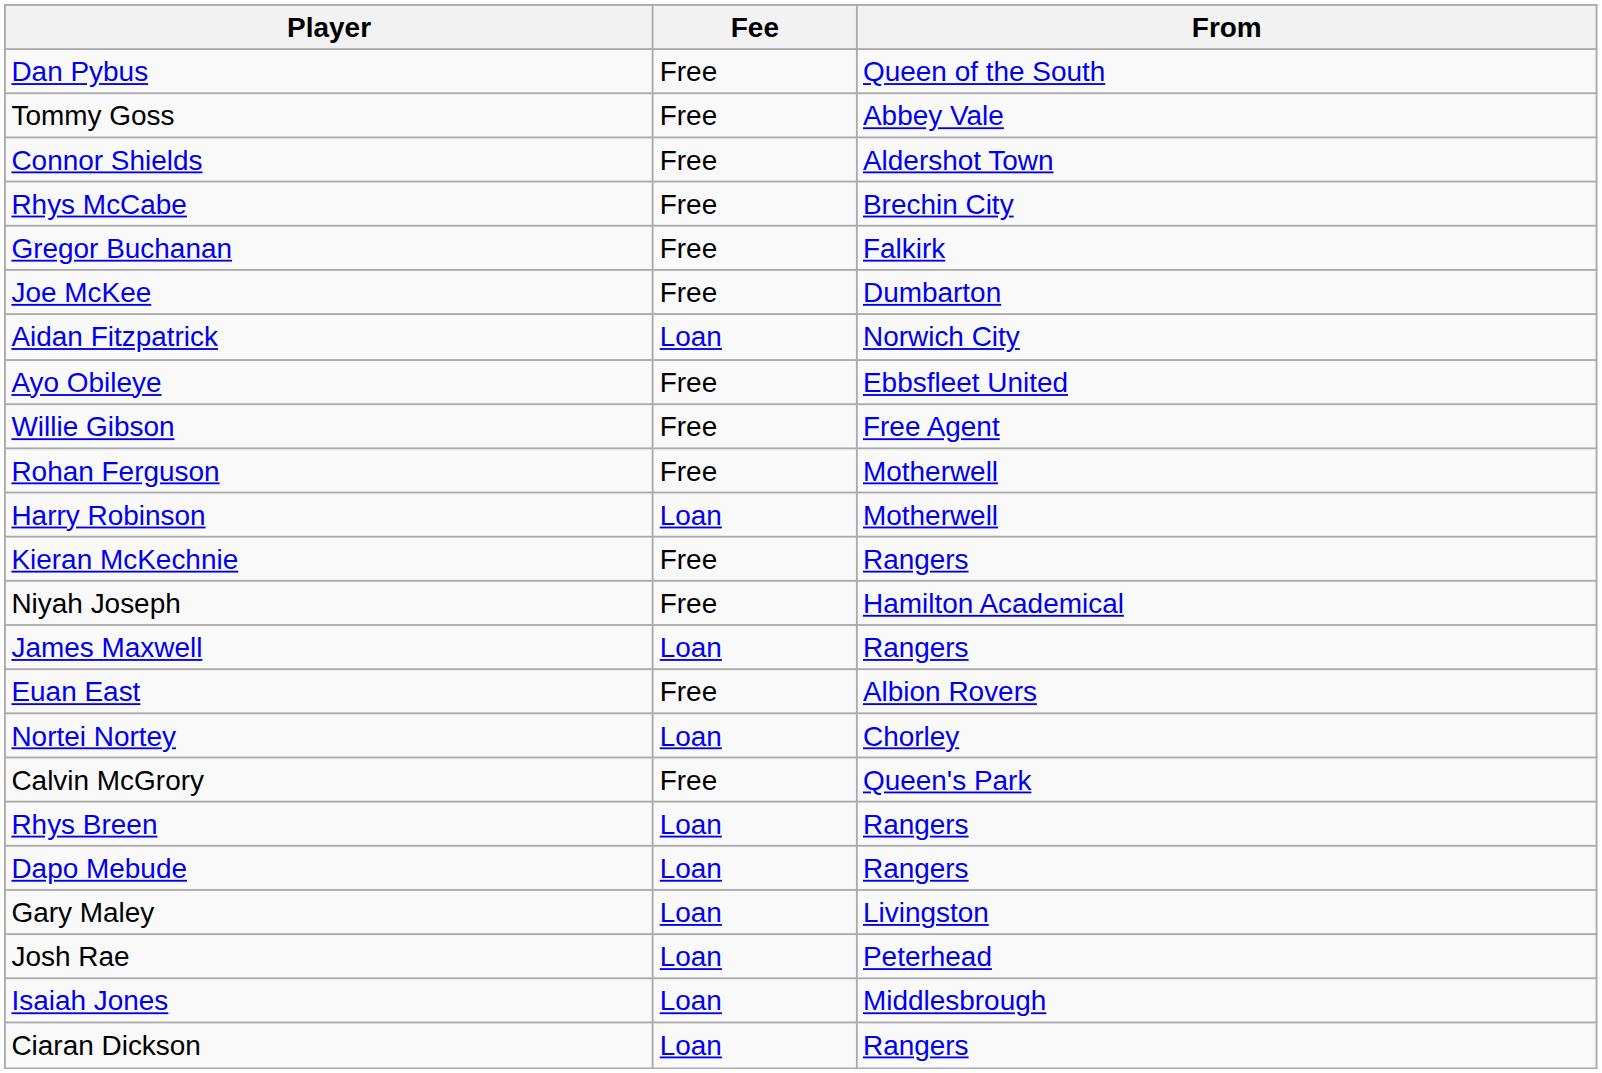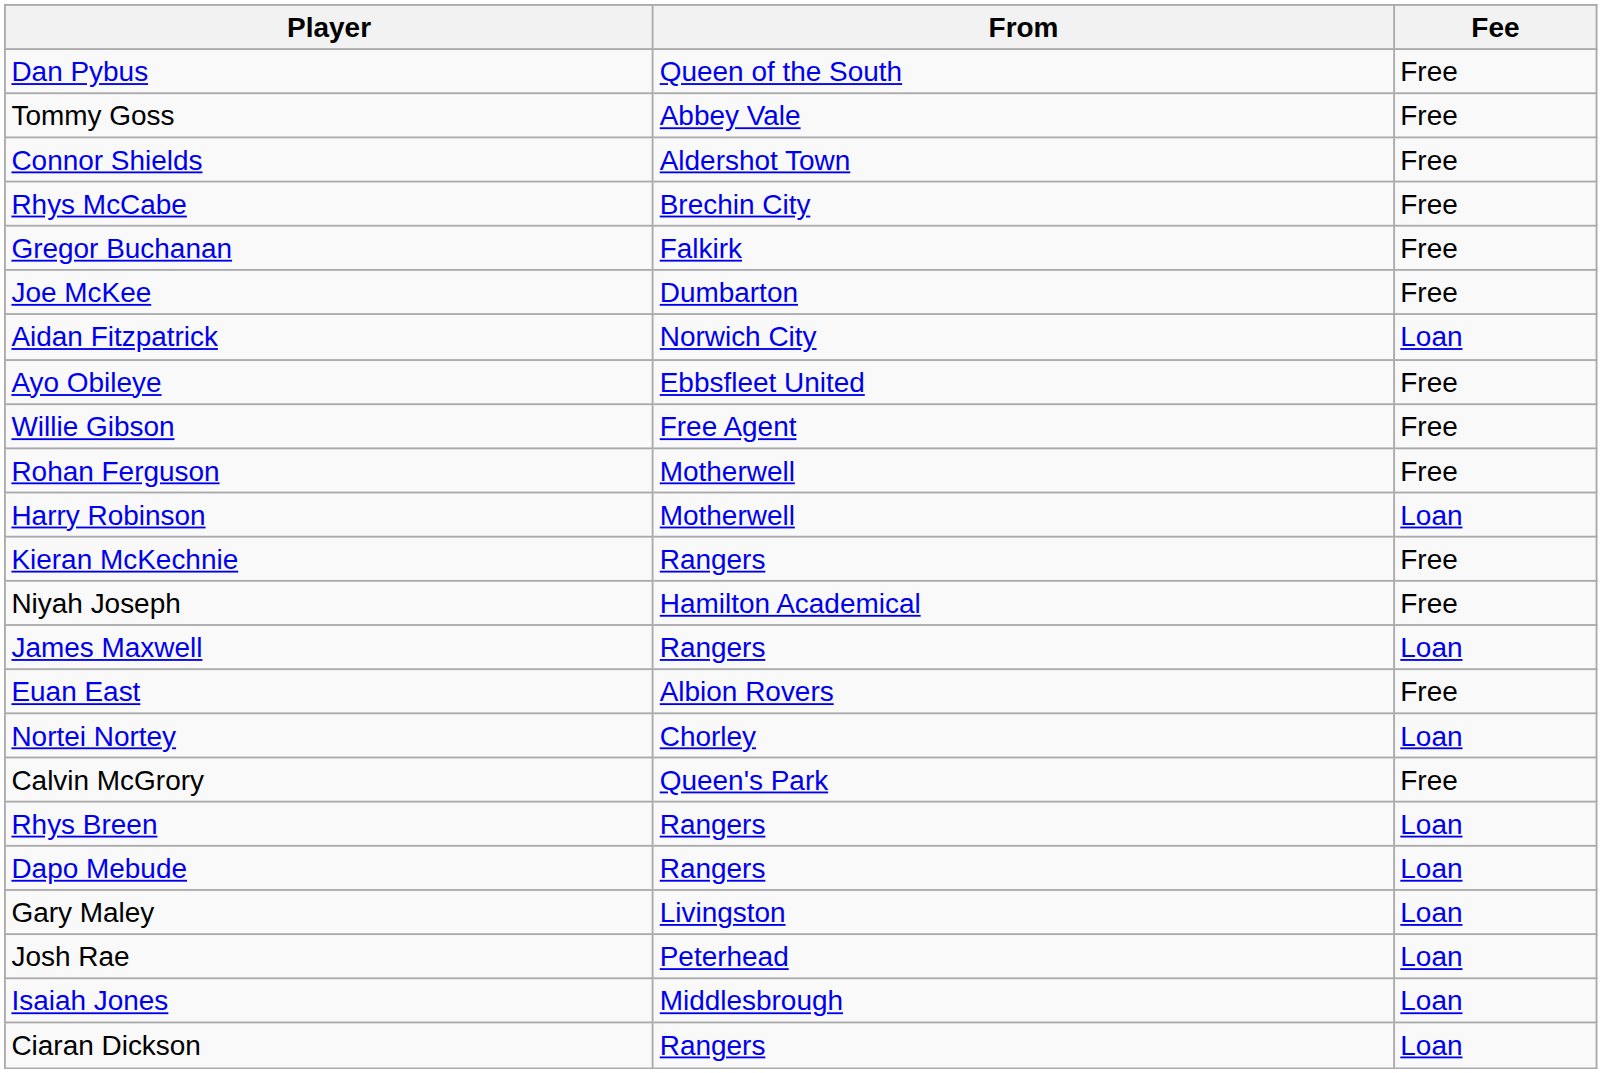 <table class="wikitable" style="text-align:center; font-size:95%; width:98%; text-align:left">
 <tr>
 <th>Player</th>
+<th>From</th>
 <th>Fee</th>
-<th>From</th>
 </tr>
 <tr>
 <td> <a href='#'>Dan Pybus</a></td>
+<td> <a href='#'>Queen of the South</a></td>
 <td>Free</td>
-<td> <a href='#'>Queen of the South</a></td>
 </tr>
 <tr>
 <td> Tommy Goss</td>
+<td> <a href='#'>Abbey Vale</a></td>
 <td>Free</td>
-<td> <a href='#'>Abbey Vale</a></td>
 </tr>
 <tr>
 <td> <a href='#'>Connor Shields</a></td>
+<td> <a href='#'>Aldershot Town</a></td>
 <td>Free</td>
-<td> <a href='#'>Aldershot Town</a></td>
 </tr>
 <tr>
 <td> <a href='#'>Rhys McCabe</a></td>
+<td> <a href='#'>Brechin City</a></td>
 <td>Free</td>
-<td> <a href='#'>Brechin City</a></td>
 </tr>
 <tr>
 <td> <a href='#'>Gregor Buchanan</a></td>
+<td> <a href='#'>Falkirk</a></td>
 <td>Free</td>
-<td> <a href='#'>Falkirk</a></td>
 </tr>
 <tr>
 <td> <a href='#'>Joe McKee</a></td>
+<td> <a href='#'>Dumbarton</a></td>
 <td>Free</td>
-<td> <a href='#'>Dumbarton</a></td>
 </tr>
 <tr>
 <td> <a href='#'>Aidan Fitzpatrick</a></td>
+<td> <a href='#'>Norwich City</a></td>
 <td><a href='#'>Loan</a></td>
-<td> <a href='#'>Norwich City</a></td>
 </tr>
 <tr>
 <td> <a href='#'>Ayo Obileye</a></td>
+<td> <a href='#'>Ebbsfleet United</a></td>
 <td>Free</td>
-<td> <a href='#'>Ebbsfleet United</a></td>
 </tr>
 <tr>
 <td> <a href='#'>Willie Gibson</a></td>
+<td><a href='#'>Free Agent</a></td>
 <td>Free</td>
-<td><a href='#'>Free Agent</a></td>
 </tr>
 <tr>
 <td> <a href='#'>Rohan Ferguson</a></td>
+<td> <a href='#'>Motherwell</a></td>
 <td>Free</td>
-<td> <a href='#'>Motherwell</a></td>
 </tr>
 <tr>
 <td> <a href='#'>Harry Robinson</a></td>
+<td> <a href='#'>Motherwell</a></td>
 <td><a href='#'>Loan</a></td>
-<td> <a href='#'>Motherwell</a></td>
 </tr>
 <tr>
 <td> <a href='#'>Kieran McKechnie</a></td>
+<td> <a href='#'>Rangers</a></td>
 <td>Free</td>
-<td> <a href='#'>Rangers</a></td>
 </tr>
 <tr>
 <td> Niyah Joseph</td>
+<td> <a href='#'>Hamilton Academical</a></td>
 <td>Free</td>
-<td> <a href='#'>Hamilton Academical</a></td>
 </tr>
 <tr>
 <td> <a href='#'>James Maxwell</a></td>
+<td> <a href='#'>Rangers</a></td>
 <td><a href='#'>Loan</a></td>
-<td> <a href='#'>Rangers</a></td>
 </tr>
 <tr>
 <td> <a href='#'>Euan East</a></td>
+<td> <a href='#'>Albion Rovers</a></td>
 <td>Free</td>
-<td> <a href='#'>Albion Rovers</a></td>
 </tr>
 <tr>
 <td> <a href='#'>Nortei Nortey</a></td>
+<td> <a href='#'>Chorley</a></td>
 <td><a href='#'>Loan</a></td>
-<td> <a href='#'>Chorley</a></td>
 </tr>
 <tr>
 <td> Calvin McGrory</td>
+<td> <a href='#'>Queen's Park</a></td>
 <td>Free</td>
-<td> <a href='#'>Queen's Park</a></td>
 </tr>
 <tr>
 <td> <a href='#'>Rhys Breen</a></td>
+<td> <a href='#'>Rangers</a></td>
 <td><a href='#'>Loan</a></td>
-<td> <a href='#'>Rangers</a></td>
 </tr>
 <tr>
 <td> <a href='#'>Dapo Mebude</a></td>
+<td> <a href='#'>Rangers</a></td>
 <td><a href='#'>Loan</a></td>
-<td> <a href='#'>Rangers</a></td>
 </tr>
 <tr>
 <td> Gary Maley</td>
+<td> <a href='#'>Livingston</a></td>
 <td><a href='#'>Loan</a></td>
-<td> <a href='#'>Livingston</a></td>
 </tr>
 <tr>
 <td> Josh Rae</td>
+<td> <a href='#'>Peterhead</a></td>
 <td><a href='#'>Loan</a></td>
-<td> <a href='#'>Peterhead</a></td>
 </tr>
 <tr>
 <td> <a href='#'>Isaiah Jones</a></td>
+<td> <a href='#'>Middlesbrough</a></td>
 <td><a href='#'>Loan</a></td>
-<td> <a href='#'>Middlesbrough</a></td>
 </tr>
 <tr>
 <td> Ciaran Dickson</td>
+<td> <a href='#'>Rangers</a></td>
 <td><a href='#'>Loan</a></td>
-<td> <a href='#'>Rangers</a></td>
 </tr>
 </table>
